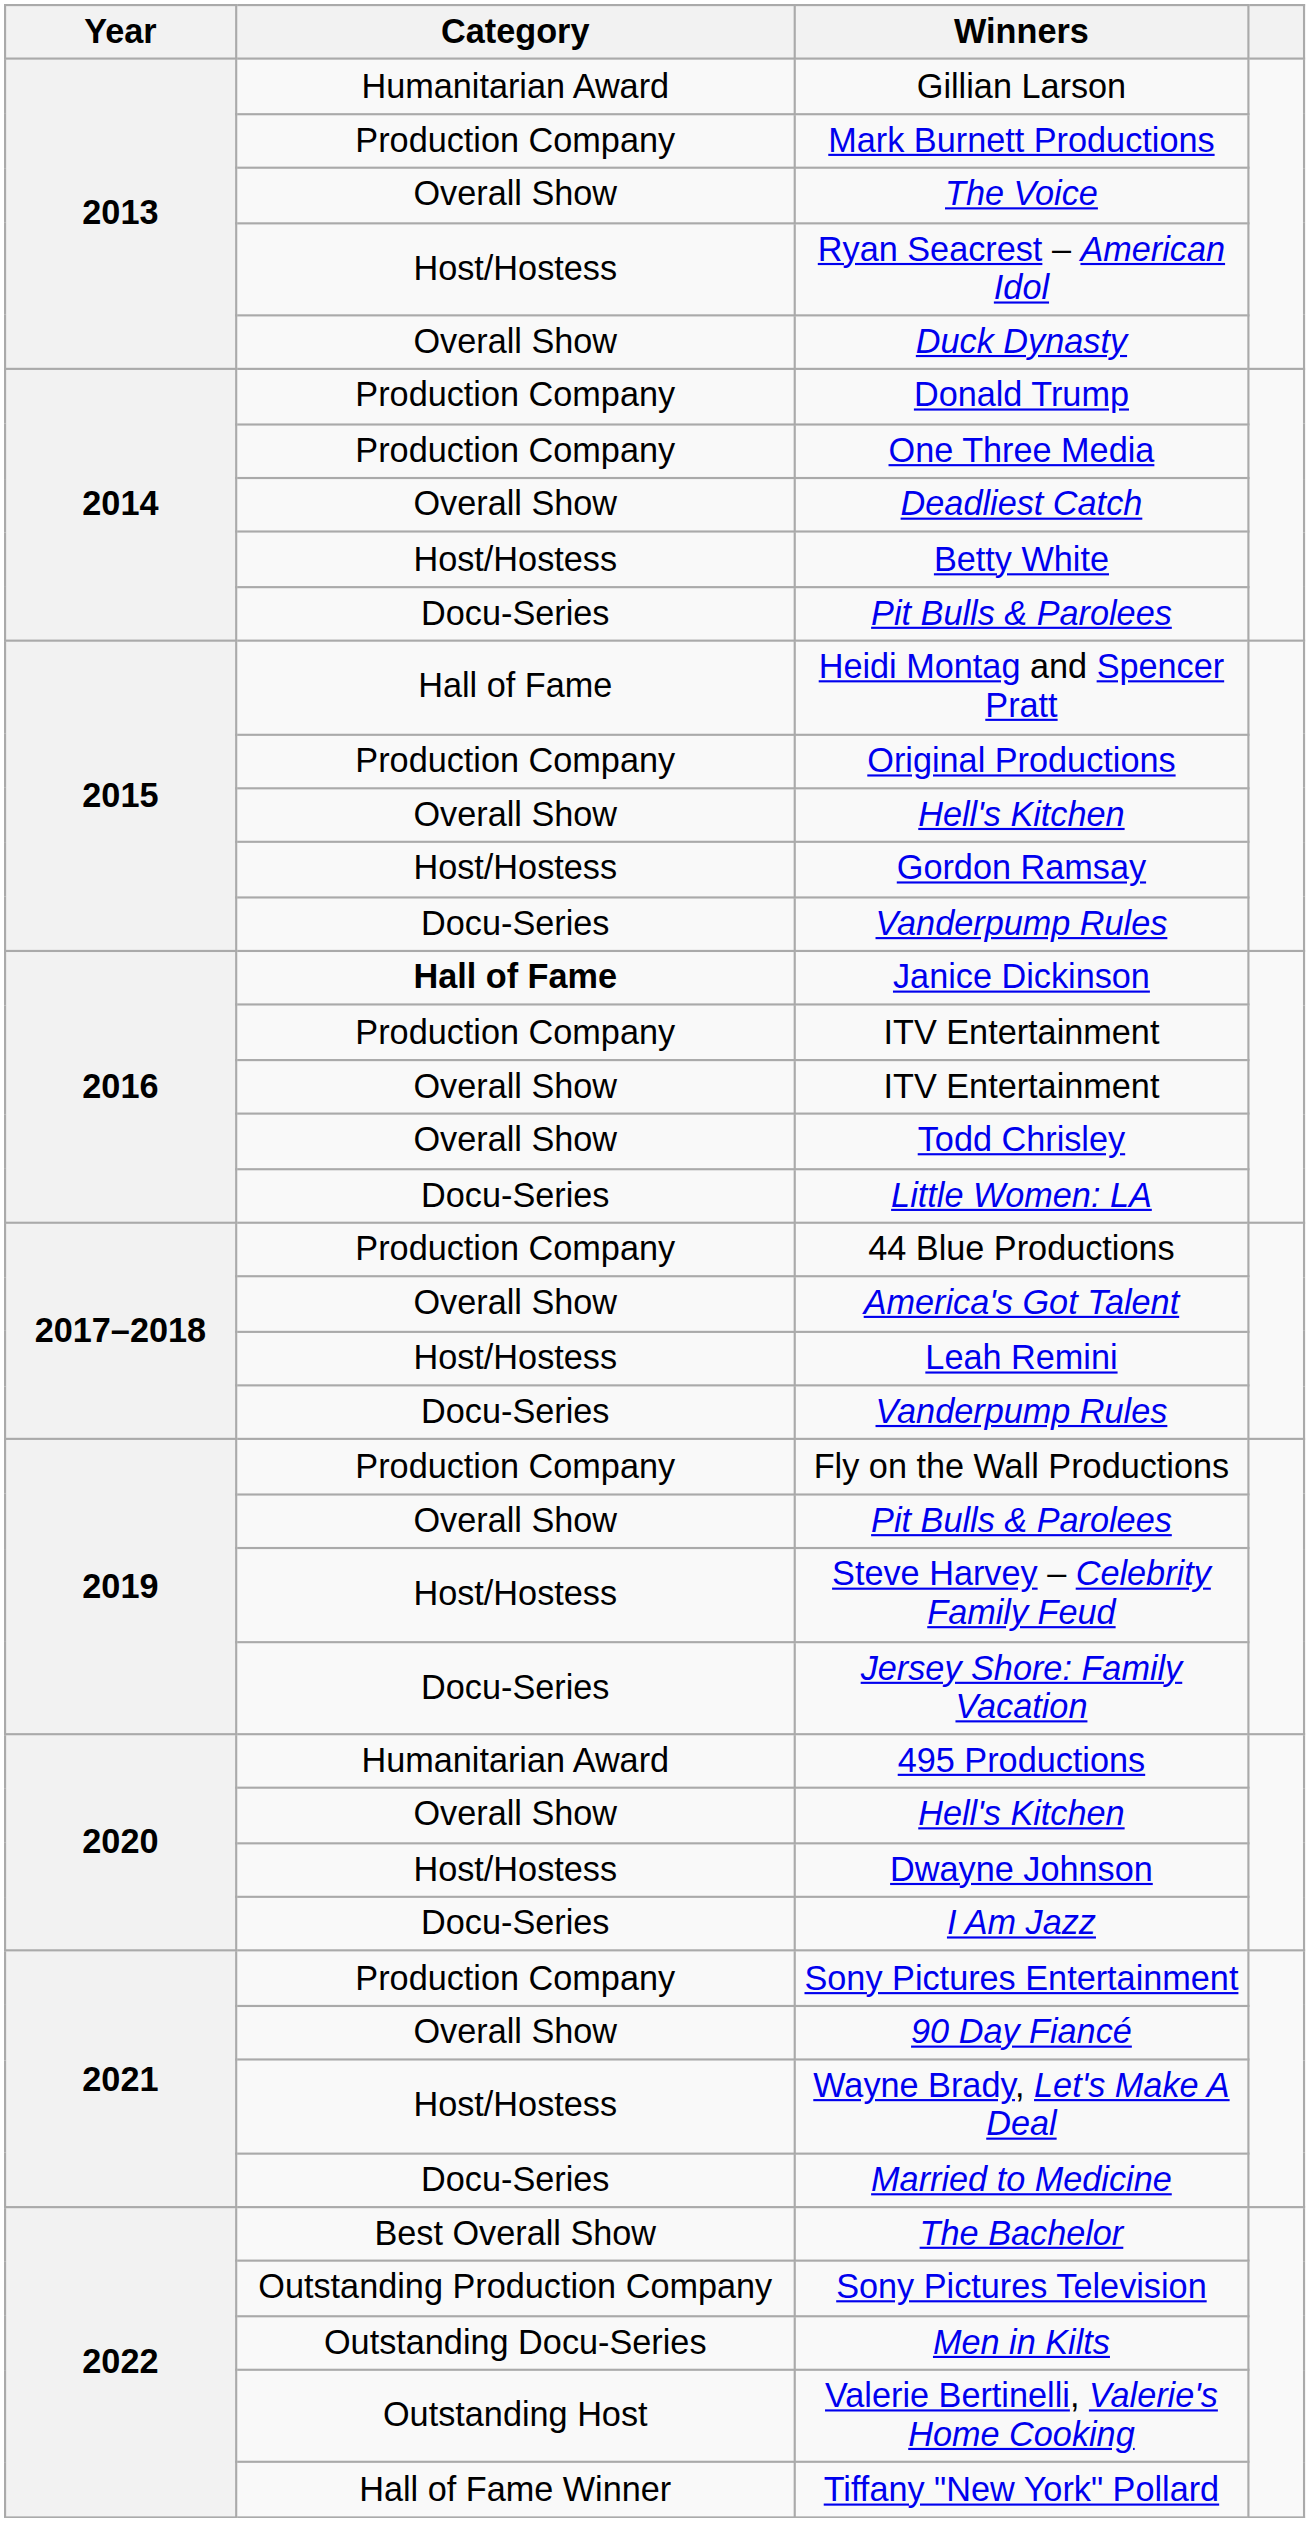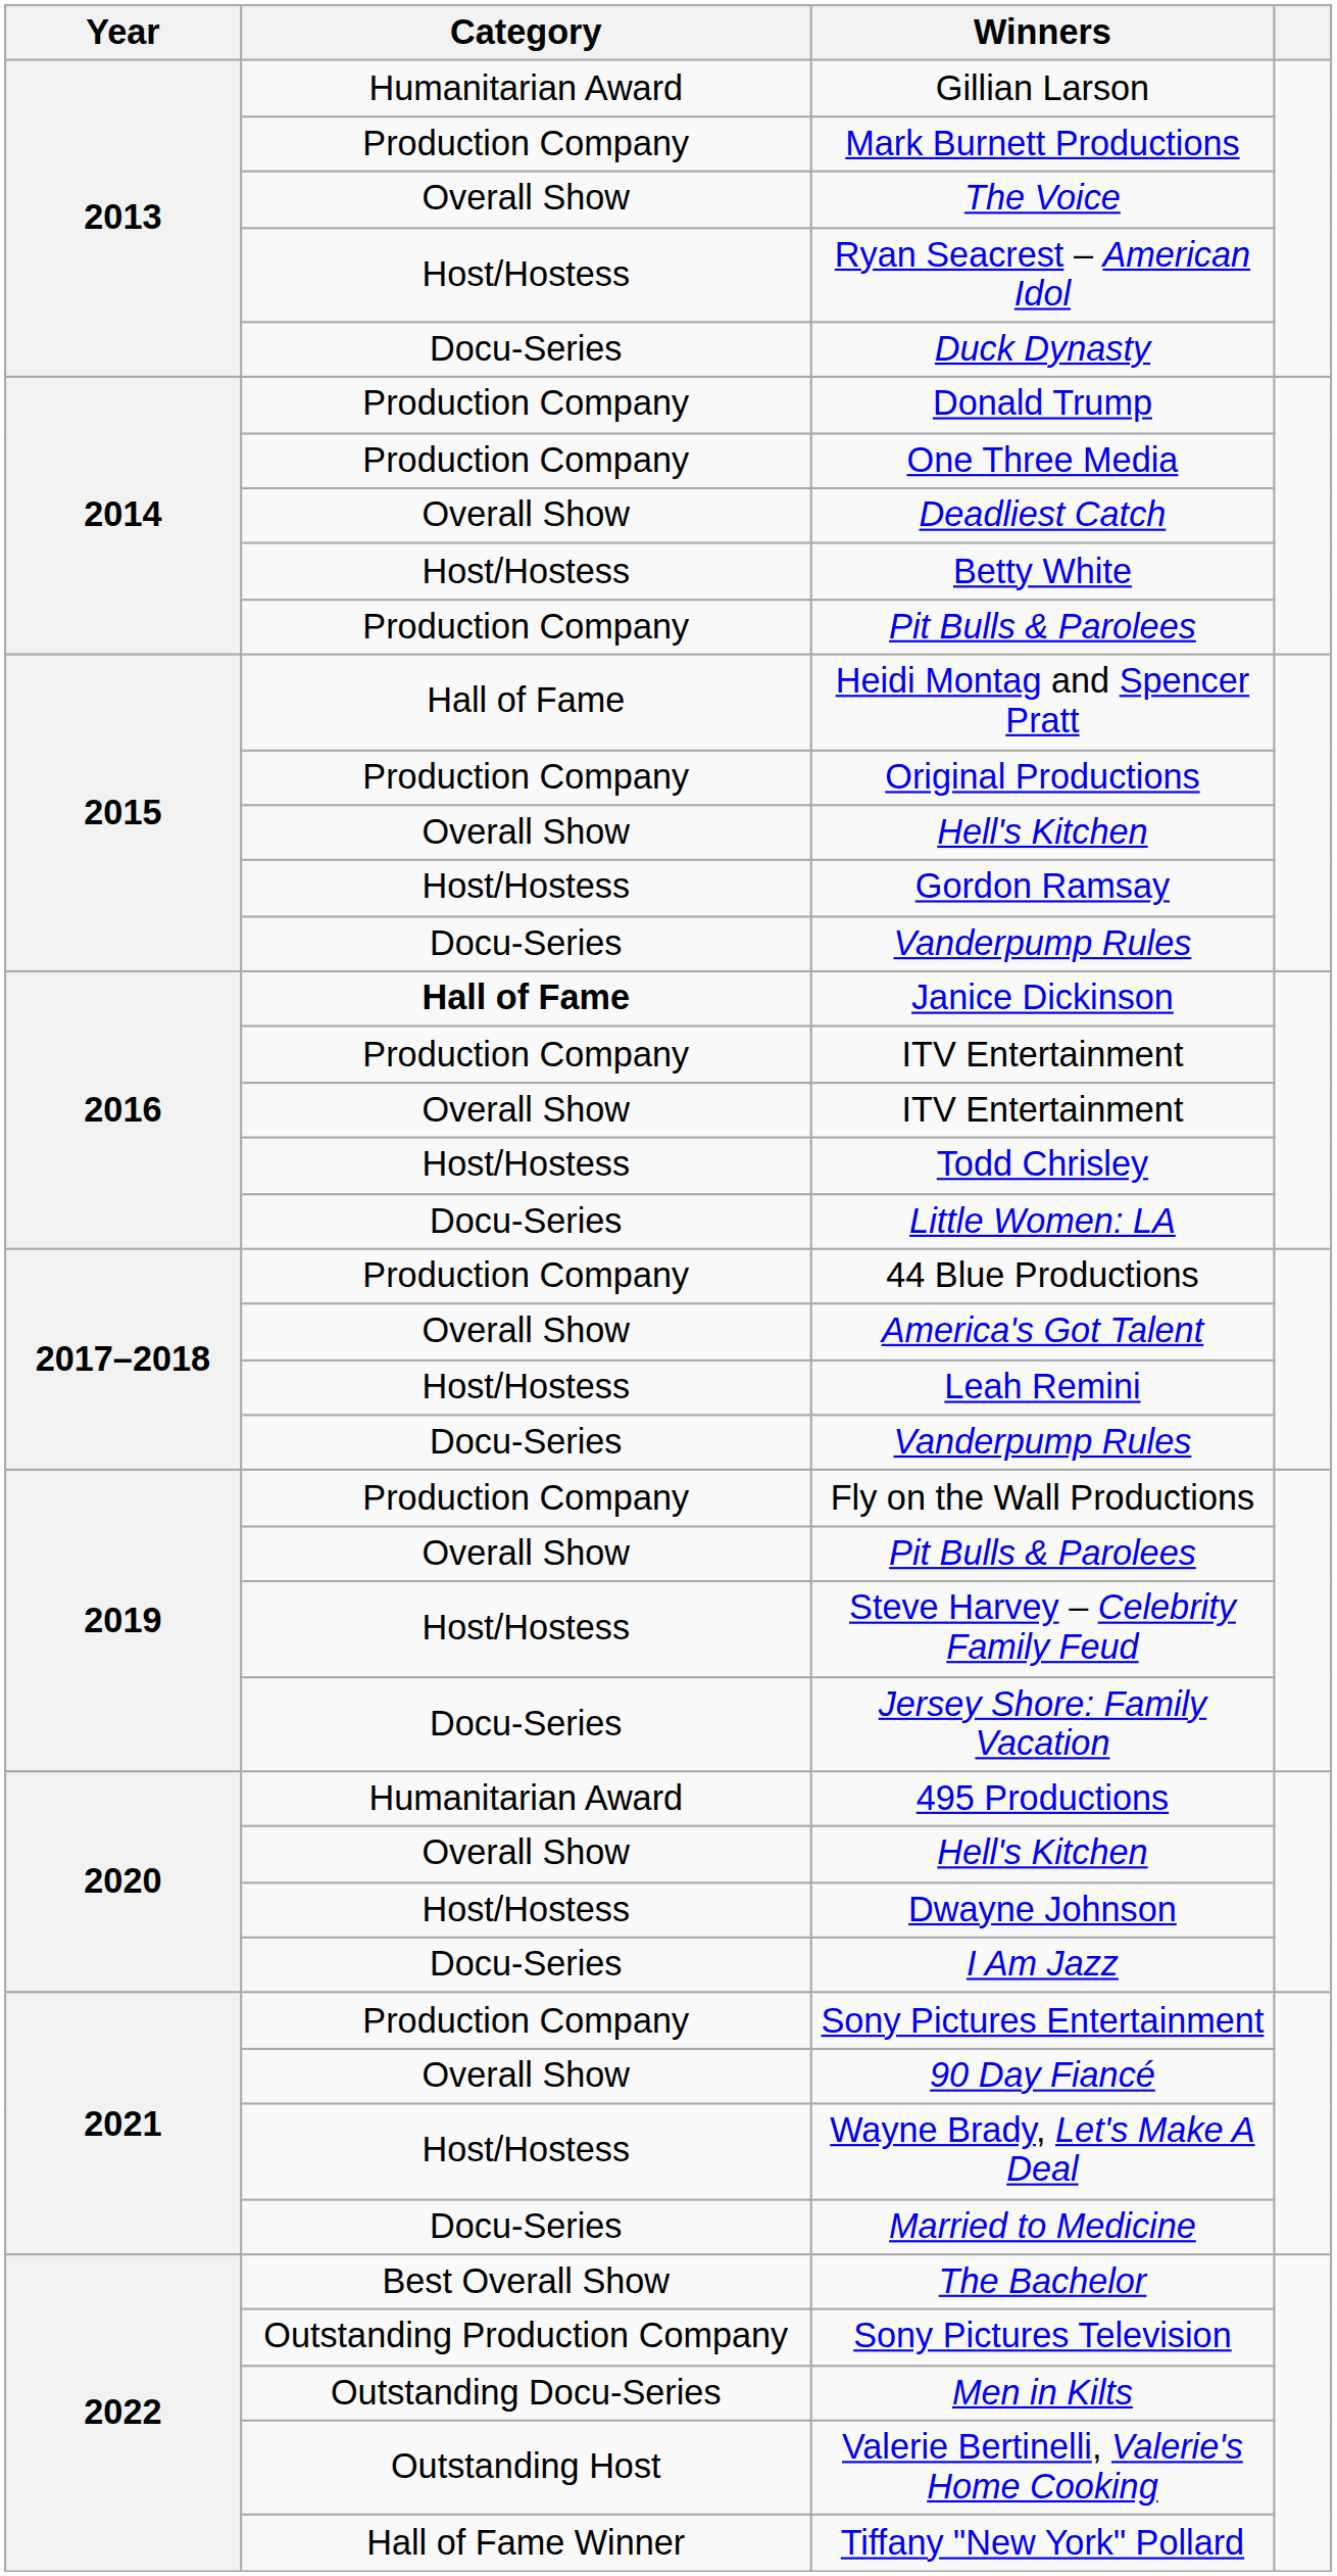 <table class="wikitable sortable" style="text-align:center;">
 <tr>
 <th scope="col" style="width:8%;">Year</th>
 <th scope="col" style="width:20%;">Category</th>
 <th scope="col" style="width:15%;">Winners</th>
 <th scope="col" style="width:2%;" class="unsortable"></th>
 </tr>
 <tr>
 <th scope="row" rowspan=5 style="text-align:center">2013</th>
 <td>Humanitarian Award</td>
 <td>Gillian Larson</td>
 <td rowspan=5></td>
 </tr>
 <tr>
 <td>Production Company</td>
 <td><a href='#'>Mark Burnett Productions</a></td>
 </tr>
 <tr>
 <td>Overall Show</td>
 <td><em><a href='#'>The Voice</a></em></td>
 </tr>
 <tr>
 <td>Host/Hostess</td>
 <td><a href='#'>Ryan Seacrest</a> – <em><a href='#'>American Idol</a></em></td>
 </tr>
 <tr>
-<td>Overall Show</td>
+<td>Docu-Series</td>
 <td><em><a href='#'>Duck Dynasty</a></em></td>
 </tr>
 <tr>
 <th scope="row" rowspan=5 style="text-align:center">2014</th>
 <td>Production Company</td>
 <td><a href='#'>Donald Trump</a></td>
 <td rowspan=5></td>
 </tr>
 <tr>
 <td>Production Company</td>
 <td><a href='#'>One Three Media</a></td>
 </tr>
 <tr>
 <td>Overall Show</td>
 <td><em><a href='#'>Deadliest Catch</a></em></td>
 </tr>
 <tr>
 <td>Host/Hostess</td>
 <td><a href='#'>Betty White</a></td>
 </tr>
 <tr>
-<td>Docu-Series</td>
+<td>Production Company</td>
 <td><em><a href='#'>Pit Bulls & Parolees</a></em></td>
 </tr>
 <tr>
 <th scope="row" rowspan=5 style="text-align:center">2015</th>
 <td>Hall of Fame</td>
 <td><a href='#'>Heidi Montag</a> and <a href='#'>Spencer Pratt</a></td>
 <td rowspan=5></td>
 </tr>
 <tr>
 <td>Production Company</td>
 <td><a href='#'>Original Productions</a></td>
 </tr>
 <tr>
 <td>Overall Show</td>
 <td><em><a href='#'>Hell's Kitchen</a></em></td>
 </tr>
 <tr>
 <td>Host/Hostess</td>
 <td><a href='#'>Gordon Ramsay</a></td>
 </tr>
 <tr>
 <td>Docu-Series</td>
 <td><em><a href='#'>Vanderpump Rules</a></em></td>
 </tr>
 <tr>
 <th scope="row" rowspan=5 style="text-align:center">2016</th>
 <td><strong>Hall of Fame</strong></td>
 <td><a href='#'>Janice Dickinson</a></td>
 <td rowspan=5></td>
 </tr>
 <tr>
 <td>Production Company</td>
 <td>ITV Entertainment</td>
 </tr>
 <tr>
 <td>Overall Show</td>
 <td>ITV Entertainment</td>
 </tr>
 <tr>
-<td>Overall Show</td>
+<td>Host/Hostess</td>
 <td><a href='#'>Todd Chrisley</a></td>
 </tr>
 <tr>
 <td>Docu-Series</td>
 <td><em><a href='#'>Little Women: LA</a></em></td>
 </tr>
 <tr>
 <th scope="row" rowspan=4 style="text-align:center">2017–2018</th>
 <td>Production Company</td>
 <td>44 Blue Productions</td>
 <td rowspan=4></td>
 </tr>
 <tr>
 <td>Overall Show</td>
 <td><em><a href='#'>America's Got Talent</a></em></td>
 </tr>
 <tr>
 <td>Host/Hostess</td>
 <td><a href='#'>Leah Remini</a></td>
 </tr>
 <tr>
 <td>Docu-Series</td>
 <td><em><a href='#'>Vanderpump Rules</a></em></td>
 </tr>
 <tr>
 <th scope="row" rowspan=4 style="text-align:center">2019</th>
 <td>Production Company</td>
 <td>Fly on the Wall Productions</td>
 <td rowspan=4></td>
 </tr>
 <tr>
 <td>Overall Show</td>
 <td><em><a href='#'>Pit Bulls & Parolees</a></em></td>
 </tr>
 <tr>
 <td>Host/Hostess</td>
 <td><a href='#'>Steve Harvey</a> – <em><a href='#'>Celebrity Family Feud</a></em></td>
 </tr>
 <tr>
 <td>Docu-Series</td>
 <td><em><a href='#'>Jersey Shore: Family Vacation</a></em></td>
 </tr>
 <tr>
 <th scope="row" rowspan=4 style="text-align:center">2020</th>
 <td>Humanitarian Award</td>
 <td><a href='#'>495 Productions</a></td>
 <td rowspan=4></td>
 </tr>
 <tr>
 <td>Overall Show</td>
 <td><em><a href='#'>Hell's Kitchen</a></em></td>
 </tr>
 <tr>
 <td>Host/Hostess</td>
 <td><a href='#'>Dwayne Johnson</a></td>
 </tr>
 <tr>
 <td>Docu-Series</td>
 <td><em><a href='#'>I Am Jazz</a></em></td>
 </tr>
 <tr>
 <th scope="row" rowspan=4 style="text-align:center">2021</th>
 <td>Production Company</td>
 <td><a href='#'>Sony Pictures Entertainment</a></td>
 <td rowspan=4></td>
 </tr>
 <tr>
 <td>Overall Show</td>
 <td><em><a href='#'>90 Day Fiancé</a></em></td>
 </tr>
 <tr>
 <td>Host/Hostess</td>
 <td><a href='#'>Wayne Brady</a>, <em><a href='#'>Let's Make A Deal</a></em></td>
 </tr>
 <tr>
 <td>Docu-Series</td>
 <td><em><a href='#'>Married to Medicine</a></em></td>
 </tr>
 <tr>
 <th scope="row" rowspan=5 style="text-align:center">2022</th>
 <td>Best Overall Show</td>
 <td><em><a href='#'>The Bachelor</a></em></td>
 <td rowspan=5></td>
 </tr>
 <tr>
 <td>Outstanding Production Company</td>
 <td><a href='#'>Sony Pictures Television</a></td>
 </tr>
 <tr>
 <td>Outstanding Docu-Series</td>
 <td><em><a href='#'>Men in Kilts</a></em></td>
 </tr>
 <tr>
 <td>Outstanding Host</td>
 <td><a href='#'>Valerie Bertinelli</a>, <em><a href='#'>Valerie's Home Cooking</a></em></td>
 </tr>
 <tr>
 <td>Hall of Fame Winner</td>
 <td><a href='#'>Tiffany "New York" Pollard</a></td>
 </tr>
 </table>
